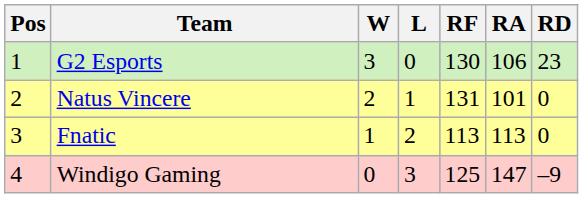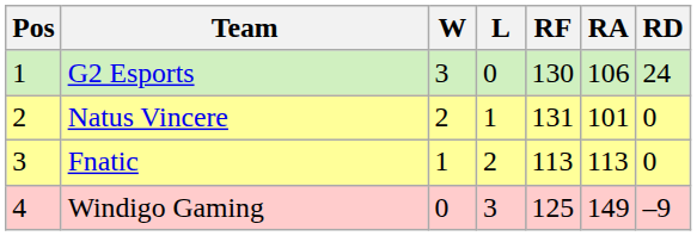 <table class="wikitable style="text-align: center">
 <tr>
 <th width="20">Pos</th>
 <th width="200">Team</th>
 <th width="20">W</th>
 <th width="20">L</th>
 <th width="20">RF</th>
 <th width="20">RA</th>
 <th width="20">RD</th>
 </tr>
 <tr style="background: #D0F0C0;">
 <td>1</td>
 <td><a href='#'>G2 Esports</a></td>
 <td>3</td>
 <td>0</td>
 <td>130</td>
 <td>106</td>
-<td>23</td>
+<td>24</td>
 </tr>
 <tr style="background: #FFFF99;">
 <td>2</td>
 <td><a href='#'>Natus Vincere</a></td>
 <td>2</td>
 <td>1</td>
 <td>131</td>
 <td>101</td>
 <td>0</td>
 </tr>
 <tr style="background: #FFFF99;">
 <td>3</td>
 <td><a href='#'>Fnatic</a></td>
 <td>1</td>
 <td>2</td>
 <td>113</td>
 <td>113</td>
 <td>0</td>
 </tr>
 <tr style="background: #FFCCCC;">
 <td>4</td>
 <td>Windigo Gaming</td>
 <td>0</td>
 <td>3</td>
 <td>125</td>
-<td>147</td>
+<td>149</td>
 <td>–9</td>
 </tr>
 </table>
